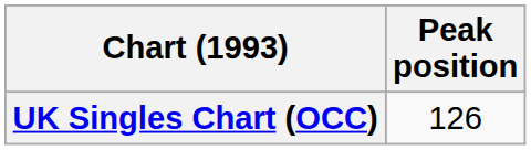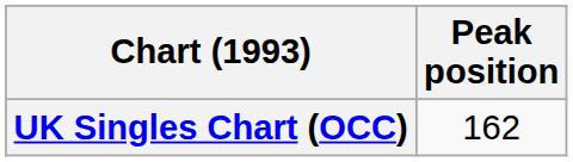 <table class="wikitable plainrowheaders" style="text-align:center">
 <tr>
 <th>Chart (1993)</th>
 <th>Peak<br>position</th>
 </tr>
 <tr>
 <th scope="row"><a href='#'>UK Singles Chart</a> (<a href='#'>OCC</a>)</th>
-<td>126</td>
+<td>162</td>
 </tr>
 </table>
